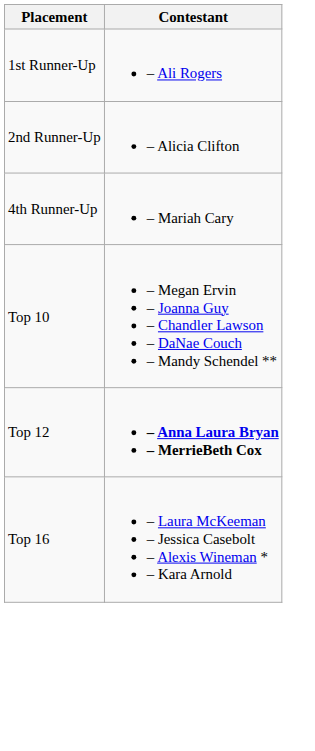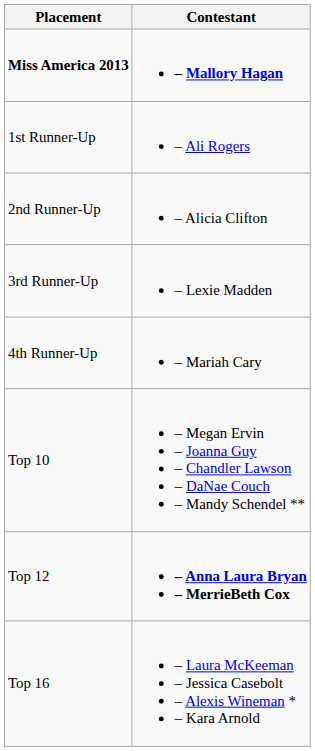 <table class="wikitable sortable" style="font-size: 95%;">
 <tr>
 <th>Placement</th>
 <th>Contestant</th>
+</tr>
+<tr>
+<td><strong>Miss America 2013</strong></td>
+<td><br><ul><li><strong> – <a href='#'>Mallory Hagan</a></strong></li></ul></td>
 </tr>
 <tr>
 <td>1st Runner-Up</td>
 <td><br><ul><li> – <a href='#'>Ali Rogers</a></li></ul></td>
 </tr>
 <tr>
 <td>2nd Runner-Up</td>
 <td><br><ul><li> – Alicia Clifton</li></ul></td>
+</tr>
+<tr>
+<td>3rd Runner-Up</td>
+<td><br><ul><li> – Lexie Madden</li></ul></td>
 </tr>
 <tr>
 <td>4th Runner-Up</td>
 <td><br><ul><li> – Mariah Cary</li></ul></td>
 </tr>
 <tr>
 <td>Top 10</td>
 <td><br><ul><li> – Megan Ervin</li><li> – <a href='#'>Joanna Guy</a></li><li> – <a href='#'>Chandler Lawson</a></li><li> – <a href='#'>DaNae Couch</a></li><li> – Mandy Schendel **</li></ul></td>
 </tr>
 <tr>
 <td>Top 12</td>
 <td><strong><br><ul><li> – <a href='#'>Anna Laura Bryan</a></li><li> – MerrieBeth Cox</li></ul></strong></td>
 </tr>
 <tr>
 <td>Top 16</td>
 <td><br><ul><li> – <a href='#'>Laura McKeeman</a></li><li> – Jessica Casebolt</li><li> – <a href='#'>Alexis Wineman</a> *</li><li> – Kara Arnold</li></ul></td>
 </tr>
 </table>
